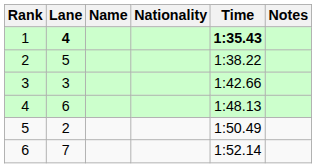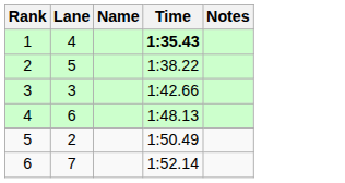 <table class="wikitable sortable" style="text-align:center">
 <tr>
 <th>Rank</th>
 <th>Lane</th>
 <th>Name</th>
-<th>Nationality</th>
 <th>Time</th>
 <th>Notes</th>
 </tr>
 <tr bgcolor=ccffcc>
 <td>1</td>
-<td><strong>4</strong></td>
-<td align=left></td>
+<td>4</td>
 <td align=left></td>
 <td><strong>1:35.43</strong></td>
 <td><strong></strong> <strong></strong></td>
 </tr>
 <tr bgcolor=ccffcc>
 <td>2</td>
 <td>5</td>
 <td align=left></td>
-<td align=left></td>
 <td>1:38.22</td>
 <td><strong></strong></td>
 </tr>
 <tr bgcolor=ccffcc>
 <td>3</td>
 <td>3</td>
-<td align=left></td>
 <td align=left></td>
 <td>1:42.66</td>
 <td><strong></strong></td>
 </tr>
 <tr bgcolor=ccffcc>
 <td>4</td>
 <td>6</td>
 <td align=left></td>
-<td align=left></td>
 <td>1:48.13</td>
 <td><strong></strong></td>
 </tr>
 <tr>
 <td>5</td>
 <td>2</td>
-<td align=left></td>
 <td align=left></td>
 <td>1:50.49</td>
 <td></td>
 </tr>
 <tr>
 <td>6</td>
 <td>7</td>
 <td align=left></td>
-<td align=left></td>
 <td>1:52.14</td>
 <td></td>
 </tr>
 </table>
